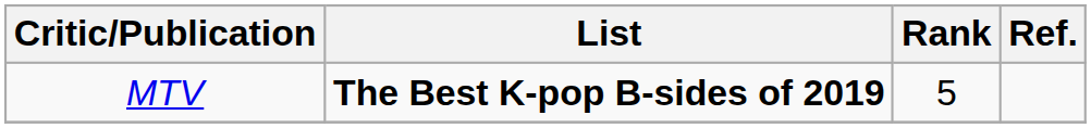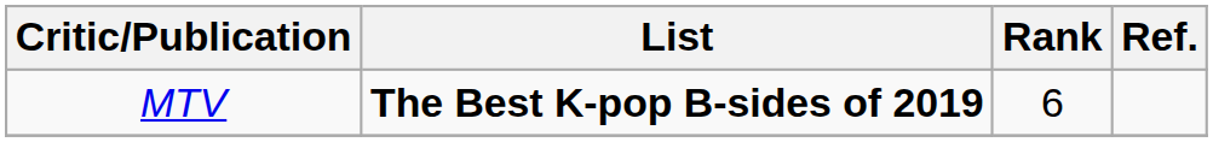 <table class="sortable wikitable">
 <tr>
 <th>Critic/Publication</th>
 <th>List</th>
 <th>Rank</th>
 <th>Ref.</th>
 </tr>
 <tr>
 <td align="center"><em><a href='#'>MTV</a></em></td>
 <td align="center"><strong>The Best K-pop B-sides of 2019</strong></td>
-<td align="center">5</td>
+<td align="center">6</td>
 <td></td>
 </tr>
 <tr>
 </tr>
 </table>
